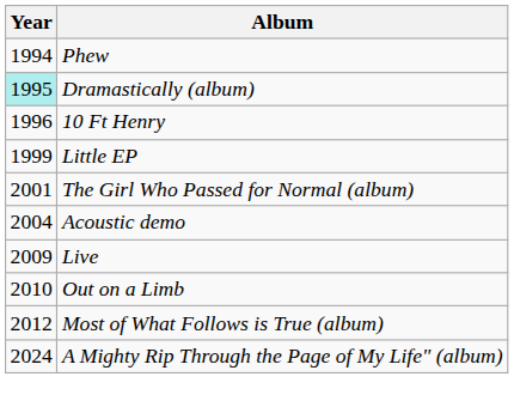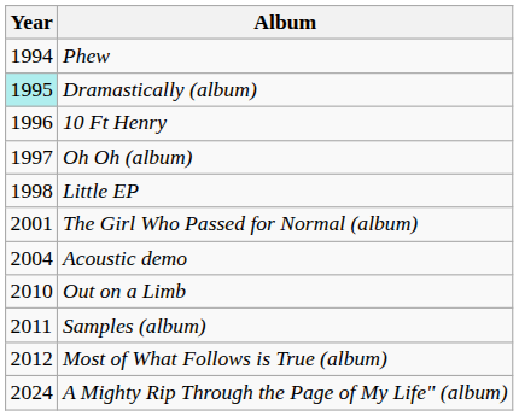 <table class="wikitable">
 <tr>
 <th>Year</th>
 <th>Album</th>
 </tr>
 <tr>
 <td>1994</td>
 <td><em>Phew</em></td>
 </tr>
 <tr>
 <td style="background: paleturquoise;">1995</td>
 <td><em>Dramastically (album)</em></td>
 </tr>
 <tr>
 <td>1996</td>
 <td><em>10 Ft Henry</em></td>
 </tr>
 <tr>
-<td>1999</td>
+<td>1997</td>
+<td><em>Oh Oh (album)</em></td>
+</tr>
+<tr>
+<td>1998</td>
 <td><em>Little EP</em></td>
 </tr>
 <tr>
 <td>2001</td>
 <td><em>The Girl Who Passed for Normal (album)</em></td>
 </tr>
 <tr>
 <td>2004</td>
 <td><em>Acoustic demo</em></td>
 </tr>
 <tr>
-<td>2009</td>
-<td><em>Live</em></td>
+<td>2010</td>
+<td><em>Out on a Limb</em></td>
 </tr>
 <tr>
-<td>2010</td>
-<td><em>Out on a Limb</em></td>
+<td>2011</td>
+<td><em>Samples (album)</em></td>
 </tr>
 <tr>
 <td>2012</td>
 <td><em>Most of What Follows is True (album)</em></td>
 </tr>
 <tr>
 <td>2024</td>
 <td><em>A Mighty Rip Through the Page of My Life" (album)</em></td>
 </tr>
 </table>
